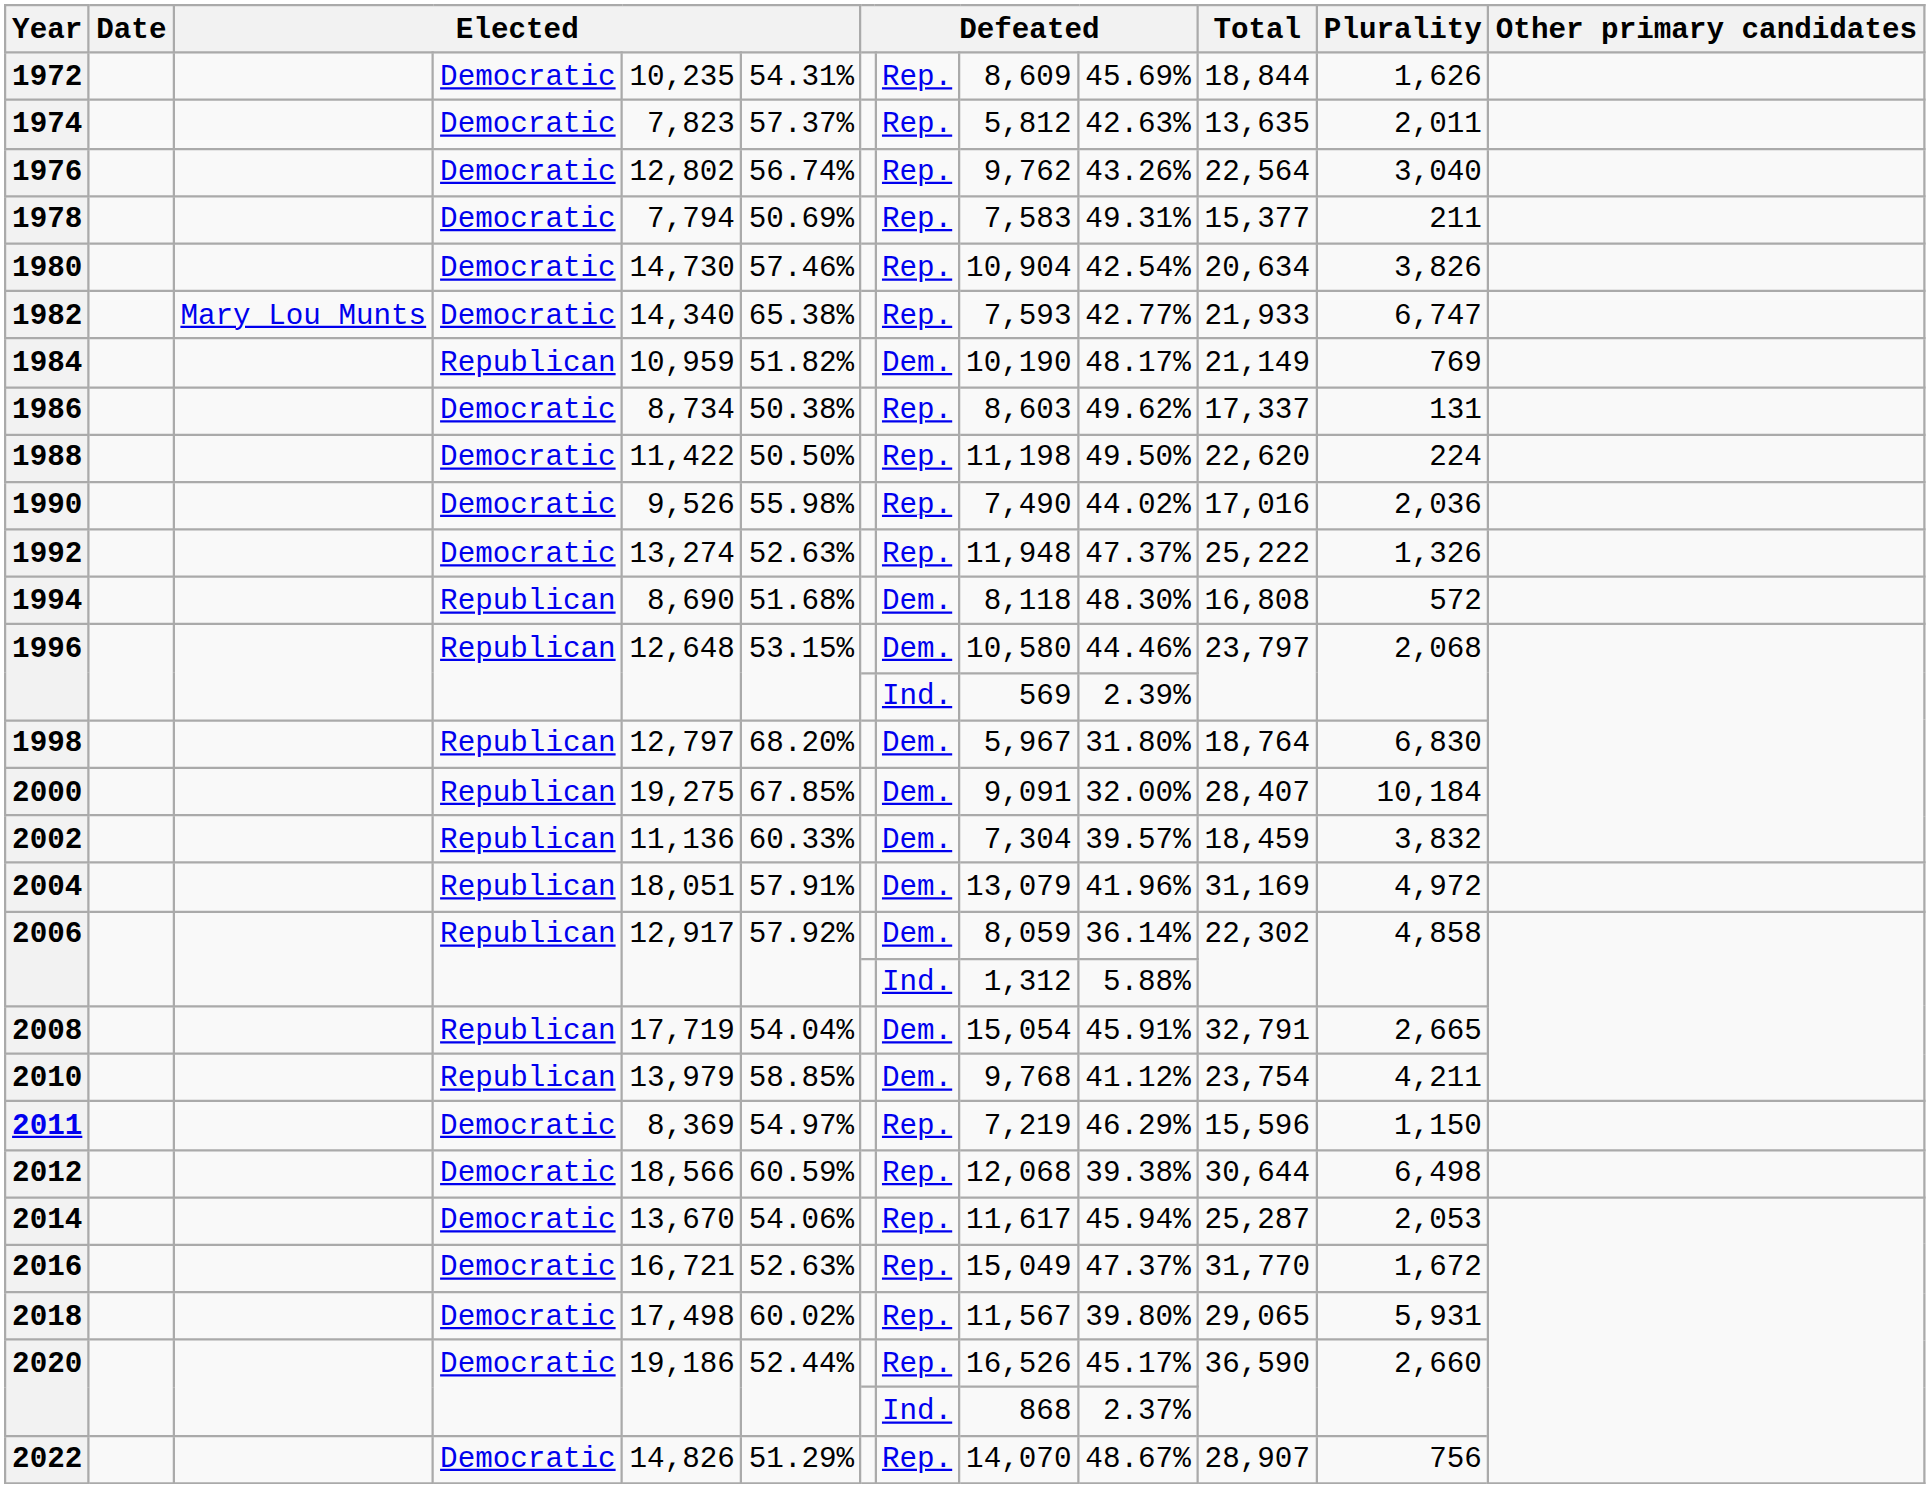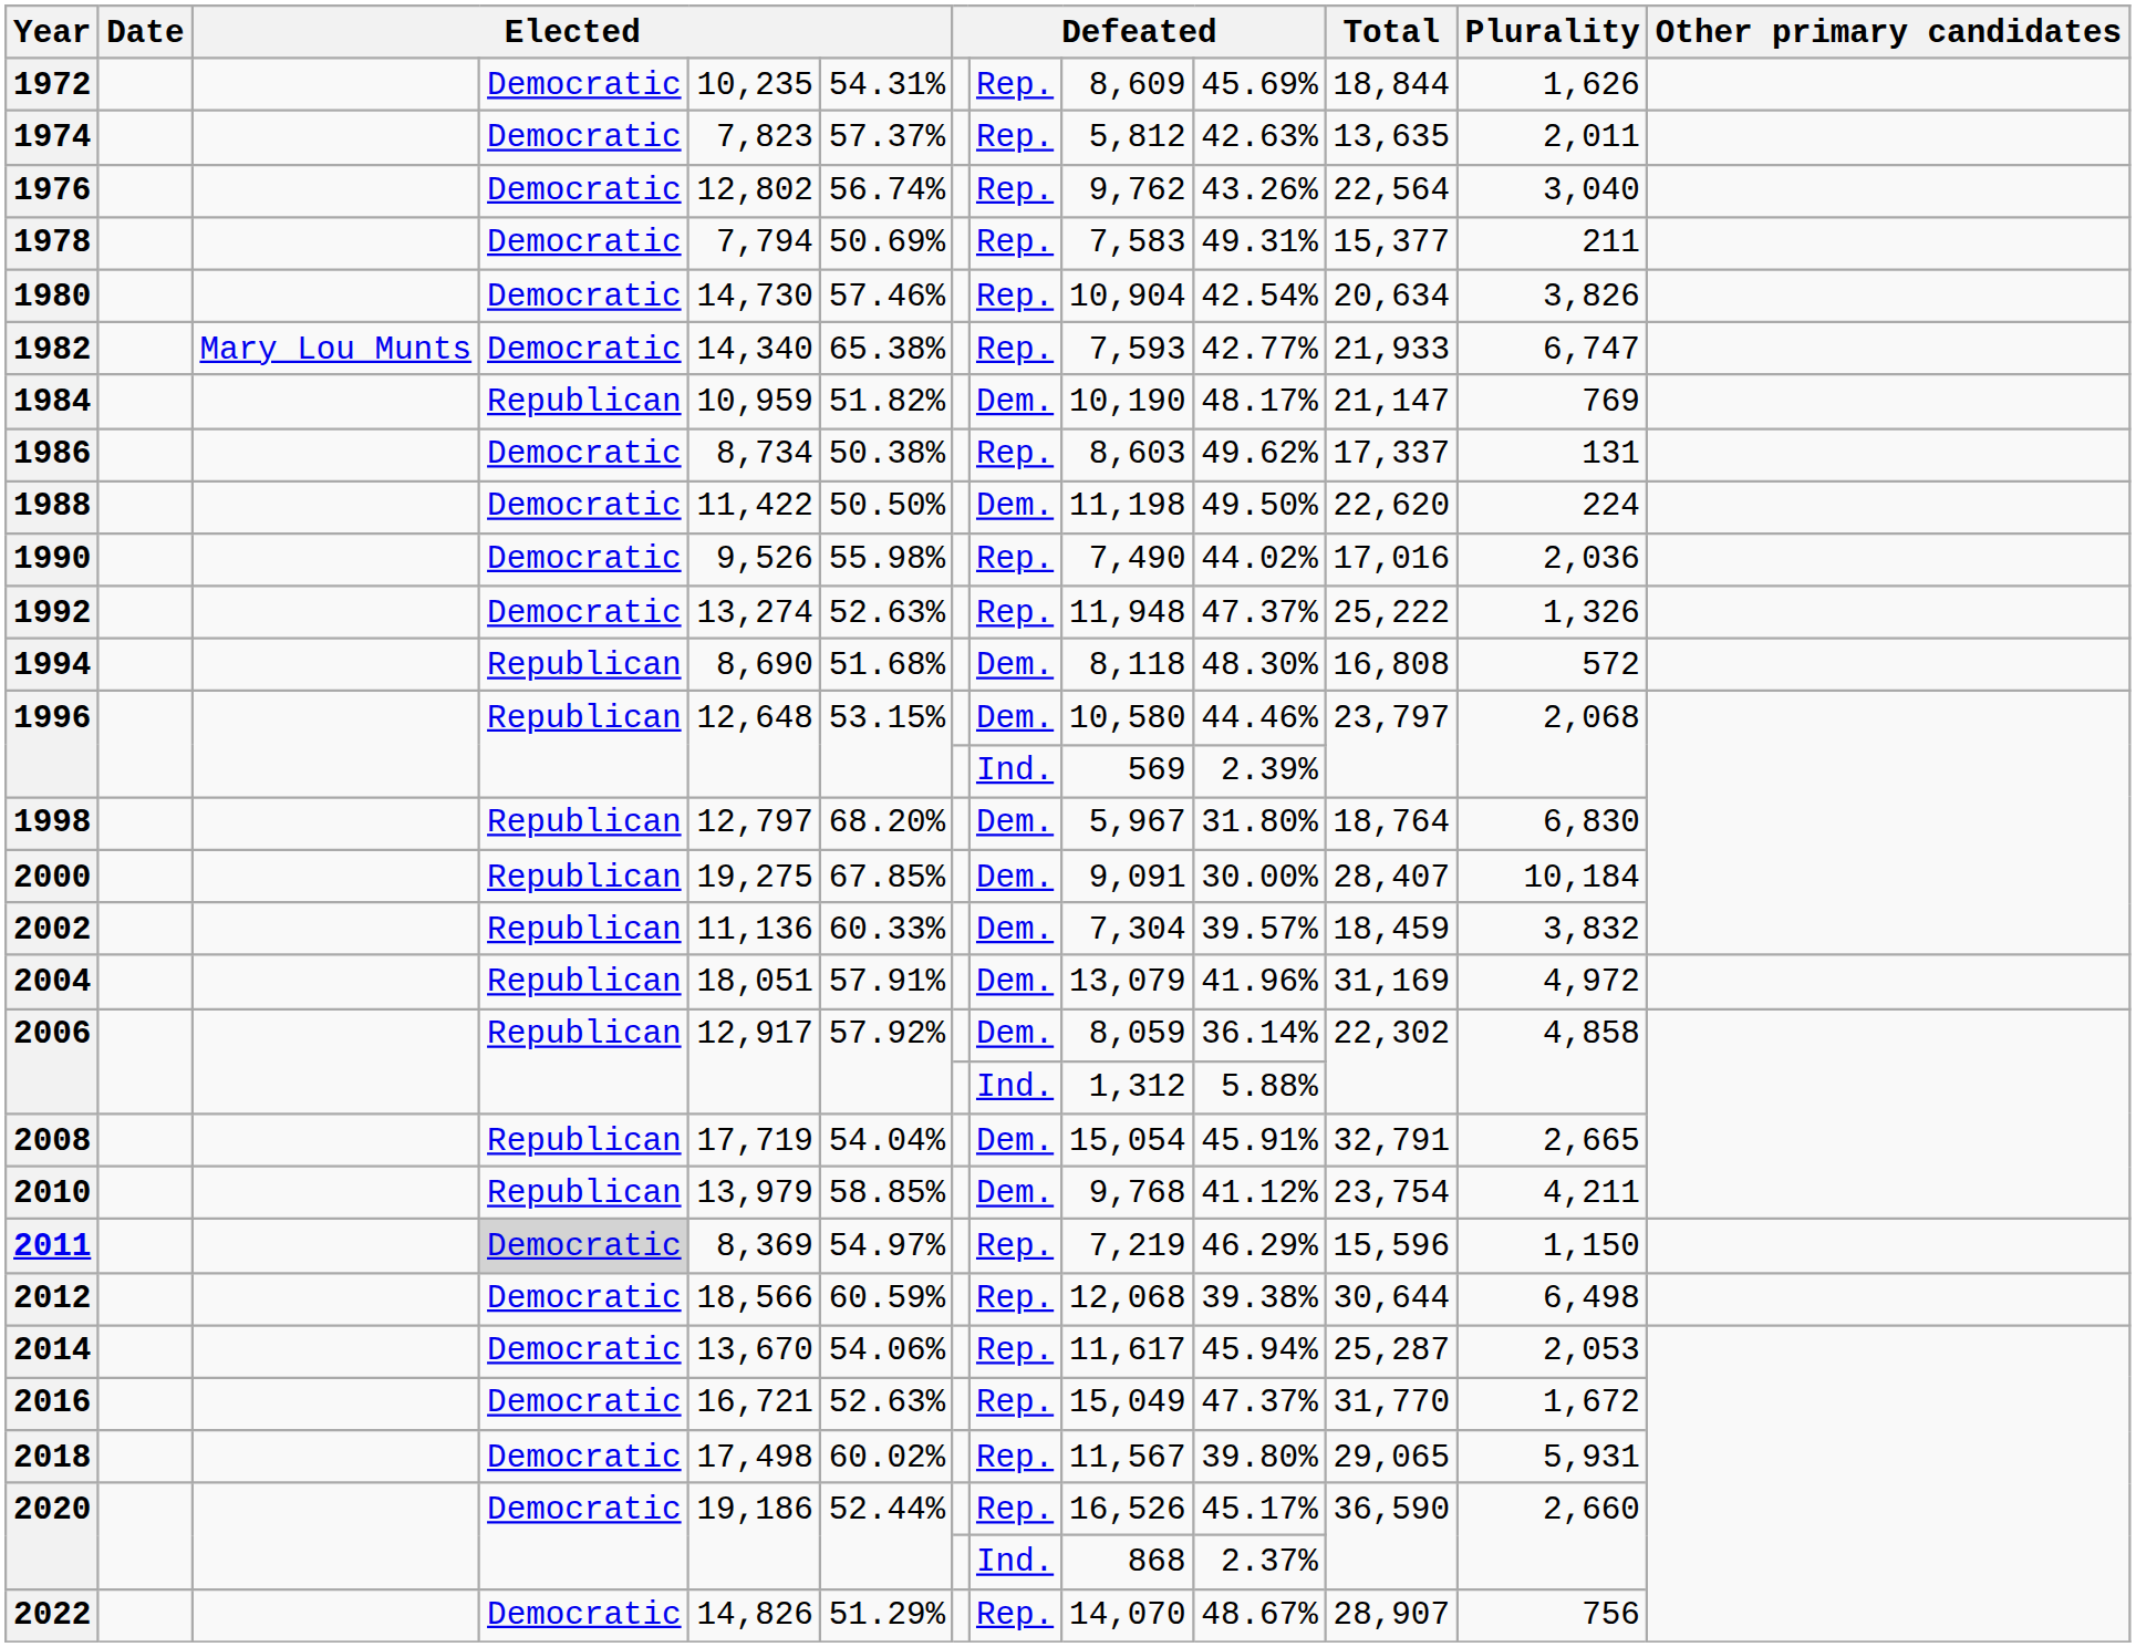 <table class=wikitable>
 <tr>
 <th>Year</th>
 <th>Date</th>
 <th ! colspan="4">Elected</th>
 <th ! colspan="4">Defeated</th>
 <th>Total</th>
 <th>Plurality</th>
 <th>Other primary candidates</th>
 </tr>
 <tr>
 <th valign="top">1972</th>
 <td valign="top"></td>
 <td valign="top"></td>
 <td valign="top" ><a href='#'>Democratic</a></td>
 <td valign="top" align="right">10,235</td>
 <td valign="top" align="right">54.31%</td>
 <td valign="top"></td>
 <td valign="top" ><a href='#'>Rep.</a></td>
 <td valign="top" align="right">8,609</td>
 <td valign="top" align="right">45.69%</td>
 <td valign="top" align="right">18,844</td>
 <td valign="top" align="right">1,626</td>
 <td valign="top"></td>
 </tr>
 <tr>
 <th valign="top">1974</th>
 <td valign="top"></td>
 <td valign="top"></td>
 <td valign="top" ><a href='#'>Democratic</a></td>
 <td valign="top" align="right">7,823</td>
 <td valign="top" align="right">57.37%</td>
 <td valign="top"></td>
 <td valign="top" ><a href='#'>Rep.</a></td>
 <td valign="top" align="right">5,812</td>
 <td valign="top" align="right">42.63%</td>
 <td valign="top" align="right">13,635</td>
 <td valign="top" align="right">2,011</td>
 <td valign="top"></td>
 </tr>
 <tr>
 <th valign="top">1976</th>
 <td valign="top"></td>
 <td valign="top"></td>
 <td valign="top" ><a href='#'>Democratic</a></td>
 <td valign="top" align="right">12,802</td>
 <td valign="top" align="right">56.74%</td>
 <td valign="top"></td>
 <td valign="top" ><a href='#'>Rep.</a></td>
 <td valign="top" align="right">9,762</td>
 <td valign="top" align="right">43.26%</td>
 <td valign="top" align="right">22,564</td>
 <td valign="top" align="right">3,040</td>
 <td valign="top"></td>
 </tr>
 <tr>
 <th valign="top">1978</th>
 <td valign="top"></td>
 <td valign="top"></td>
 <td valign="top" ><a href='#'>Democratic</a></td>
 <td valign="top" align="right">7,794</td>
 <td valign="top" align="right">50.69%</td>
 <td valign="top"></td>
 <td valign="top" ><a href='#'>Rep.</a></td>
 <td valign="top" align="right">7,583</td>
 <td valign="top" align="right">49.31%</td>
 <td valign="top" align="right">15,377</td>
 <td valign="top" align="right">211</td>
 <td valign="top"></td>
 </tr>
 <tr>
 <th valign="top">1980</th>
 <td valign="top"></td>
 <td valign="top"></td>
 <td valign="top" ><a href='#'>Democratic</a></td>
 <td valign="top" align="right">14,730</td>
 <td valign="top" align="right">57.46%</td>
 <td valign="top"></td>
 <td valign="top" ><a href='#'>Rep.</a></td>
 <td valign="top" align="right">10,904</td>
 <td valign="top" align="right">42.54%</td>
 <td valign="top" align="right">20,634</td>
 <td valign="top" align="right">3,826</td>
 <td valign="top"></td>
 </tr>
 <tr>
 <th valign="top">1982</th>
 <td valign="top"></td>
 <td valign="top"><a href='#'>Mary Lou Munts</a></td>
 <td valign="top" ><a href='#'>Democratic</a></td>
 <td valign="top" align="right">14,340</td>
 <td valign="top" align="right">65.38%</td>
 <td valign="top"></td>
 <td valign="top" ><a href='#'>Rep.</a></td>
 <td valign="top" align="right">7,593</td>
 <td valign="top" align="right">42.77%</td>
 <td valign="top" align="right">21,933</td>
 <td valign="top" align="right">6,747</td>
 <td valign="top"></td>
 </tr>
 <tr>
 <th valign="top">1984</th>
 <td valign="top"></td>
 <td valign="top"></td>
 <td valign="top" ><a href='#'>Republican</a></td>
 <td valign="top" align="right">10,959</td>
 <td valign="top" align="right">51.82%</td>
 <td valign="top"></td>
 <td valign="top" ><a href='#'>Dem.</a></td>
 <td valign="top" align="right">10,190</td>
 <td valign="top" align="right">48.17%</td>
-<td valign="top" align="right">21,149</td>
+<td valign="top" align="right">21,147</td>
 <td valign="top" align="right">769</td>
 <td valign="top"></td>
 </tr>
 <tr>
 <th valign="top">1986</th>
 <td valign="top"></td>
 <td valign="top"></td>
 <td valign="top" ><a href='#'>Democratic</a></td>
 <td valign="top" align="right">8,734</td>
 <td valign="top" align="right">50.38%</td>
 <td valign="top"></td>
 <td valign="top" ><a href='#'>Rep.</a></td>
 <td valign="top" align="right">8,603</td>
 <td valign="top" align="right">49.62%</td>
 <td valign="top" align="right">17,337</td>
 <td valign="top" align="right">131</td>
 <td valign="top"></td>
 </tr>
 <tr>
 <th valign="top">1988</th>
 <td valign="top"></td>
 <td valign="top"></td>
 <td valign="top" ><a href='#'>Democratic</a></td>
 <td valign="top" align="right">11,422</td>
 <td valign="top" align="right">50.50%</td>
 <td valign="top"></td>
-<td valign="top" ><a href='#'>Rep.</a></td>
+<td valign="top" ><a href='#'>Dem.</a></td>
 <td valign="top" align="right">11,198</td>
 <td valign="top" align="right">49.50%</td>
 <td valign="top" align="right">22,620</td>
 <td valign="top" align="right">224</td>
 <td valign="top"></td>
 </tr>
 <tr>
 <th valign="top">1990</th>
 <td valign="top"></td>
 <td valign="top"></td>
 <td valign="top" ><a href='#'>Democratic</a></td>
 <td valign="top" align="right">9,526</td>
 <td valign="top" align="right">55.98%</td>
 <td valign="top"></td>
 <td valign="top" ><a href='#'>Rep.</a></td>
 <td valign="top" align="right">7,490</td>
 <td valign="top" align="right">44.02%</td>
 <td valign="top" align="right">17,016</td>
 <td valign="top" align="right">2,036</td>
 <td valign="top"></td>
 </tr>
 <tr>
 <th valign="top">1992</th>
 <td valign="top"></td>
 <td valign="top"></td>
 <td valign="top" ><a href='#'>Democratic</a></td>
 <td valign="top" align="right">13,274</td>
 <td valign="top" align="right">52.63%</td>
 <td valign="top"></td>
 <td valign="top" ><a href='#'>Rep.</a></td>
 <td valign="top" align="right">11,948</td>
 <td valign="top" align="right">47.37%</td>
 <td valign="top" align="right">25,222</td>
 <td valign="top" align="right">1,326</td>
 <td valign="top"></td>
 </tr>
 <tr>
 <th valign="top">1994</th>
 <td valign="top"></td>
 <td valign="top"></td>
 <td valign="top" ><a href='#'>Republican</a></td>
 <td valign="top" align="right">8,690</td>
 <td valign="top" align="right">51.68%</td>
 <td valign="top"></td>
 <td valign="top" ><a href='#'>Dem.</a></td>
 <td valign="top" align="right">8,118</td>
 <td valign="top" align="right">48.30%</td>
 <td valign="top" align="right">16,808</td>
 <td valign="top" align="right">572</td>
 <td valign="top"></td>
 </tr>
 <tr>
 <th rowspan="2" valign="top">1996</th>
 <td rowspan="2" valign="top"></td>
 <td rowspan="2" valign="top"></td>
 <td rowspan="2" valign="top" ><a href='#'>Republican</a></td>
 <td rowspan="2" valign="top" align="right">12,648</td>
 <td rowspan="2" valign="top" align="right">53.15%</td>
 <td valign="top"></td>
 <td valign="top" ><a href='#'>Dem.</a></td>
 <td valign="top" align="right">10,580</td>
 <td valign="top" align="right">44.46%</td>
 <td rowspan="2" valign="top" align="right">23,797</td>
 <td rowspan="2" valign="top" align="right">2,068</td>
 <td rowspan="5" valign="top"></td>
 </tr>
 <tr>
 <td valign="top"></td>
 <td valign="top" ><a href='#'>Ind.</a></td>
 <td valign="top" align="right">569</td>
 <td valign="top" align="right">2.39%</td>
 </tr>
 <tr>
 <th valign="top">1998</th>
 <td valign="top"></td>
 <td valign="top"></td>
 <td valign="top" ><a href='#'>Republican</a></td>
 <td valign="top" align="right">12,797</td>
 <td valign="top" align="right">68.20%</td>
 <td valign="top"></td>
 <td valign="top" ><a href='#'>Dem.</a></td>
 <td valign="top" align="right">5,967</td>
 <td valign="top" align="right">31.80%</td>
 <td valign="top" align="right">18,764</td>
 <td valign="top" align="right">6,830</td>
 </tr>
 <tr>
 <th valign="top">2000</th>
 <td valign="top"></td>
 <td valign="top"></td>
 <td valign="top" ><a href='#'>Republican</a></td>
 <td valign="top" align="right">19,275</td>
 <td valign="top" align="right">67.85%</td>
 <td valign="top"></td>
 <td valign="top" ><a href='#'>Dem.</a></td>
 <td valign="top" align="right">9,091</td>
-<td valign="top" align="right">32.00%</td>
+<td valign="top" align="right">30.00%</td>
 <td valign="top" align="right">28,407</td>
 <td valign="top" align="right">10,184</td>
 </tr>
 <tr>
 <th valign="top">2002</th>
 <td valign="top"></td>
 <td valign="top"></td>
 <td valign="top" ><a href='#'>Republican</a></td>
 <td valign="top" align="right">11,136</td>
 <td valign="top" align="right">60.33%</td>
 <td valign="top"></td>
 <td valign="top" ><a href='#'>Dem.</a></td>
 <td valign="top" align="right">7,304</td>
 <td valign="top" align="right">39.57%</td>
 <td valign="top" align="right">18,459</td>
 <td valign="top" align="right">3,832</td>
 </tr>
 <tr>
 <th valign="top">2004</th>
 <td valign="top"></td>
 <td valign="top"></td>
 <td valign="top" ><a href='#'>Republican</a></td>
 <td valign="top" align="right">18,051</td>
 <td valign="top" align="right">57.91%</td>
 <td valign="top"></td>
 <td valign="top" ><a href='#'>Dem.</a></td>
 <td valign="top" align="right">13,079</td>
 <td valign="top" align="right">41.96%</td>
 <td valign="top" align="right">31,169</td>
 <td valign="top" align="right">4,972</td>
 <td valign="top"></td>
 </tr>
 <tr>
 <th rowspan="2" valign="top">2006</th>
 <td rowspan="2" valign="top"></td>
 <td rowspan="2" valign="top"></td>
 <td rowspan="2" valign="top" ><a href='#'>Republican</a></td>
 <td rowspan="2" valign="top" align="right">12,917</td>
 <td rowspan="2" valign="top" align="right">57.92%</td>
 <td valign="top"></td>
 <td valign="top" ><a href='#'>Dem.</a></td>
 <td valign="top" align="right">8,059</td>
 <td valign="top" align="right">36.14%</td>
 <td rowspan="2" valign="top" align="right">22,302</td>
 <td rowspan="2" valign="top" align="right">4,858</td>
 <td rowspan="4" valign="top"></td>
 </tr>
 <tr>
 <td valign="top"></td>
 <td valign="top" ><a href='#'>Ind.</a></td>
 <td valign="top" align="right">1,312</td>
 <td valign="top" align="right">5.88%</td>
 </tr>
 <tr>
 <th valign="top">2008</th>
 <td valign="top"></td>
 <td valign="top"></td>
 <td valign="top" ><a href='#'>Republican</a></td>
 <td valign="top" align="right">17,719</td>
 <td valign="top" align="right">54.04%</td>
 <td valign="top"></td>
 <td valign="top" ><a href='#'>Dem.</a></td>
 <td valign="top" align="right">15,054</td>
 <td valign="top" align="right">45.91%</td>
 <td valign="top" align="right">32,791</td>
 <td valign="top" align="right">2,665</td>
 </tr>
 <tr>
 <th valign="top">2010</th>
 <td valign="top"></td>
 <td valign="top"></td>
 <td valign="top" ><a href='#'>Republican</a></td>
 <td valign="top" align="right">13,979</td>
 <td valign="top" align="right">58.85%</td>
 <td valign="top"></td>
 <td valign="top" ><a href='#'>Dem.</a></td>
 <td valign="top" align="right">9,768</td>
 <td valign="top" align="right">41.12%</td>
 <td valign="top" align="right">23,754</td>
 <td valign="top" align="right">4,211</td>
 </tr>
 <tr>
 <th valign="top"><a href='#'>2011</a></th>
 <td valign="top"></td>
 <td valign="top"></td>
-<td valign="top" ><a href='#'>Democratic</a></td>
+<td valign="top"  style="background: lightgrey;"><a href='#'>Democratic</a></td>
 <td valign="top" align="right">8,369</td>
 <td valign="top" align="right">54.97%</td>
 <td valign="top"></td>
 <td valign="top" ><a href='#'>Rep.</a></td>
 <td valign="top" align="right">7,219</td>
 <td valign="top" align="right">46.29%</td>
 <td valign="top" align="right">15,596</td>
 <td valign="top" align="right">1,150</td>
 <td valign="top"></td>
 </tr>
 <tr>
 <th valign="top">2012</th>
 <td valign="top"></td>
 <td valign="top"></td>
 <td valign="top" ><a href='#'>Democratic</a></td>
 <td valign="top" align="right">18,566</td>
 <td valign="top" align="right">60.59%</td>
 <td valign="top"></td>
 <td valign="top" ><a href='#'>Rep.</a></td>
 <td valign="top" align="right">12,068</td>
 <td valign="top" align="right">39.38%</td>
 <td valign="top" align="right">30,644</td>
 <td valign="top" align="right">6,498</td>
 <td valign="top"></td>
 </tr>
 <tr>
 <th valign="top">2014</th>
 <td valign="top"></td>
 <td valign="top"></td>
 <td valign="top" ><a href='#'>Democratic</a></td>
 <td valign="top" align="right">13,670</td>
 <td valign="top" align="right">54.06%</td>
 <td valign="top"></td>
 <td valign="top" ><a href='#'>Rep.</a></td>
 <td valign="top" align="right">11,617</td>
 <td valign="top" align="right">45.94%</td>
 <td valign="top" align="right">25,287</td>
 <td valign="top" align="right">2,053</td>
 <td rowspan="6" valign="top"></td>
 </tr>
 <tr>
 <th valign="top">2016</th>
 <td valign="top"></td>
 <td valign="top"></td>
 <td valign="top" ><a href='#'>Democratic</a></td>
 <td valign="top" align="right">16,721</td>
 <td valign="top" align="right">52.63%</td>
 <td valign="top"></td>
 <td valign="top" ><a href='#'>Rep.</a></td>
 <td valign="top" align="right">15,049</td>
 <td valign="top" align="right">47.37%</td>
 <td valign="top" align="right">31,770</td>
 <td valign="top" align="right">1,672</td>
 </tr>
 <tr>
 <th valign="top">2018</th>
 <td valign="top"></td>
 <td valign="top"></td>
 <td valign="top" ><a href='#'>Democratic</a></td>
 <td valign="top" align="right">17,498</td>
 <td valign="top" align="right">60.02%</td>
 <td valign="top"></td>
 <td valign="top" ><a href='#'>Rep.</a></td>
 <td valign="top" align="right">11,567</td>
 <td valign="top" align="right">39.80%</td>
 <td valign="top" align="right">29,065</td>
 <td valign="top" align="right">5,931</td>
 </tr>
 <tr>
 <th rowspan="2" valign="top">2020</th>
 <td rowspan="2" valign="top"></td>
 <td rowspan="2" valign="top"></td>
 <td rowspan="2" valign="top" ><a href='#'>Democratic</a></td>
 <td rowspan="2" valign="top" align="right">19,186</td>
 <td rowspan="2" valign="top" align="right">52.44%</td>
 <td valign="top"></td>
 <td valign="top" ><a href='#'>Rep.</a></td>
 <td valign="top" align="right">16,526</td>
 <td valign="top" align="right">45.17%</td>
 <td rowspan="2" valign="top" align="right">36,590</td>
 <td rowspan="2" valign="top" align="right">2,660</td>
 </tr>
 <tr>
 <td valign="top"></td>
 <td valign="top" ><a href='#'>Ind.</a></td>
 <td valign="top" align="right">868</td>
 <td valign="top" align="right">2.37%</td>
 </tr>
 <tr>
 <th valign="top">2022</th>
 <td valign="top"></td>
 <td valign="top"></td>
 <td valign="top" ><a href='#'>Democratic</a></td>
 <td valign="top" align="right">14,826</td>
 <td valign="top" align="right">51.29%</td>
 <td valign="top"></td>
 <td valign="top" ><a href='#'>Rep.</a></td>
 <td valign="top" align="right">14,070</td>
 <td valign="top" align="right">48.67%</td>
 <td valign="top" align="right">28,907</td>
 <td valign="top" align="right">756</td>
 </tr>
 </table>
